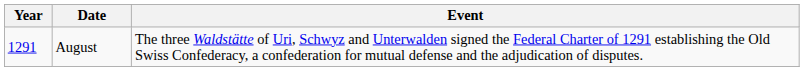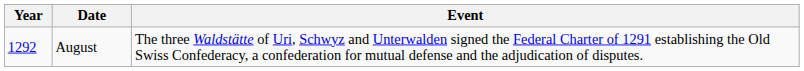 <table class="wikitable" width="100%">
 <tr>
 <th style="width: 6%;">Year</th>
 <th style="width: 10%;">Date</th>
 <th>Event</th>
 </tr>
 <tr>
-<td><a href='#'>1291</a></td>
+<td><a href='#'>1292</a></td>
 <td>August</td>
 <td>The three <em><a href='#'>Waldstätte</a></em> of <a href='#'>Uri</a>, <a href='#'>Schwyz</a> and <a href='#'>Unterwalden</a> signed the <a href='#'>Federal Charter of 1291</a> establishing the Old Swiss Confederacy, a confederation for mutual defense and the adjudication of disputes.</td>
 </tr>
 </table>
